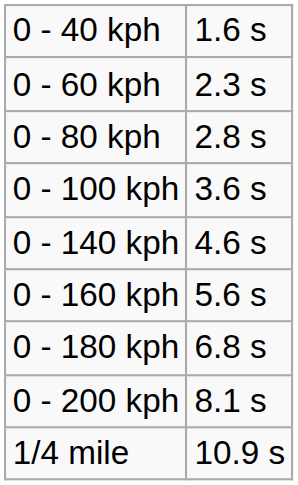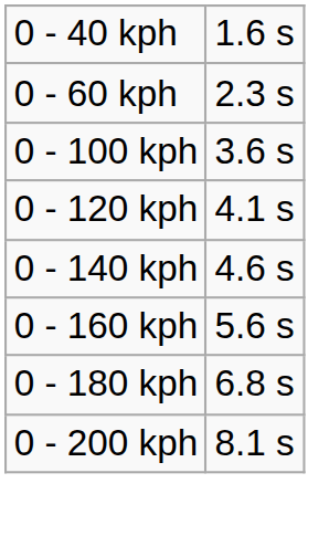 <table class="wikitable">
 <tr>
 <td>0 - 40 kph</td>
 <td>1.6 s</td>
 </tr>
 <tr>
 <td>0 - 60 kph</td>
 <td>2.3 s</td>
 </tr>
 <tr>
-<td>0 - 80 kph</td>
-<td>2.8 s</td>
+<td>0 - 100 kph</td>
+<td>3.6 s</td>
 </tr>
 <tr>
-<td>0 - 100 kph</td>
-<td>3.6 s</td>
+<td>0 - 120 kph</td>
+<td>4.1 s</td>
 </tr>
 <tr>
 <td>0 - 140 kph</td>
 <td>4.6 s</td>
 </tr>
 <tr>
 <td>0 - 160 kph</td>
 <td>5.6 s</td>
 </tr>
 <tr>
 <td>0 - 180 kph</td>
 <td>6.8 s</td>
 </tr>
 <tr>
 <td>0 - 200 kph</td>
 <td>8.1 s</td>
 </tr>
-<tr>
-<td>1/4 mile</td>
-<td>10.9 s</td>
-</tr>
 </table>
